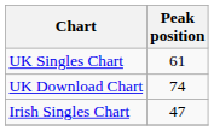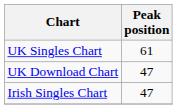 <table class="wikitable">
 <tr>
 <th>Chart</th>
 <th>Peak<br>position</th>
 </tr>
 <tr>
 <td><a href='#'>UK Singles Chart</a></td>
 <td align="center">61</td>
 </tr>
 <tr>
 <td><a href='#'>UK Download Chart</a></td>
-<td align="center">74</td>
+<td align="center">47</td>
 </tr>
 <tr>
 <td><a href='#'>Irish Singles Chart</a></td>
 <td align="center">47</td>
 </tr>
 <tr>
 </tr>
 </table>
